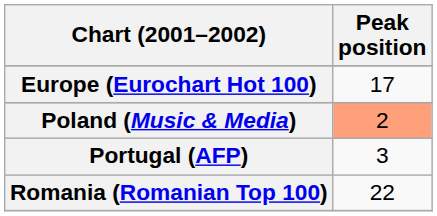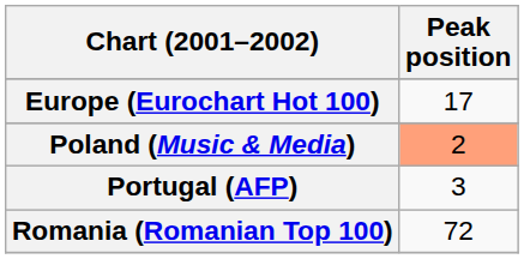 <table class="wikitable sortable plainrowheaders" style="text-align:center">
 <tr>
 <th scope="col">Chart (2001–2002)</th>
 <th scope="col">Peak<br>position</th>
 </tr>
 <tr>
 </tr>
 <tr>
 </tr>
 <tr>
 </tr>
 <tr>
 <th scope="row">Europe (<a href='#'>Eurochart Hot 100</a>)</th>
 <td>17</td>
 </tr>
 <tr>
 </tr>
 <tr>
 </tr>
 <tr>
 </tr>
 <tr>
 </tr>
 <tr>
 </tr>
 <tr>
 </tr>
 <tr>
 <th scope="row">Poland (<em><a href='#'>Music & Media</a></em>)</th>
 <td style="background: lightsalmon;">2</td>
 </tr>
 <tr>
 <th scope="row">Portugal (<a href='#'>AFP</a>)</th>
 <td>3</td>
 </tr>
 <tr>
 <th scope="row">Romania (<a href='#'>Romanian Top 100</a>)</th>
-<td>22</td>
+<td>72</td>
 </tr>
 <tr>
 </tr>
 <tr>
 </tr>
 <tr>
 </tr>
 <tr>
 </tr>
 <tr>
 </tr>
 </table>
